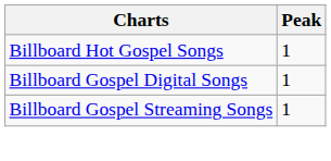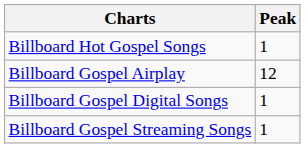 <table class="wikitable">
 <tr>
 <th>Charts</th>
 <th>Peak</th>
 </tr>
 <tr>
 <td><a href='#'>Billboard Hot Gospel Songs</a></td>
 <td>1</td>
 </tr>
 <tr>
+<td><a href='#'>Billboard Gospel Airplay</a></td>
+<td>12</td>
+</tr>
+<tr>
 <td><a href='#'>Billboard Gospel Digital Songs</a></td>
 <td>1</td>
 </tr>
 <tr>
 <td><a href='#'>Billboard Gospel Streaming Songs</a></td>
 <td>1</td>
 </tr>
 </table>
